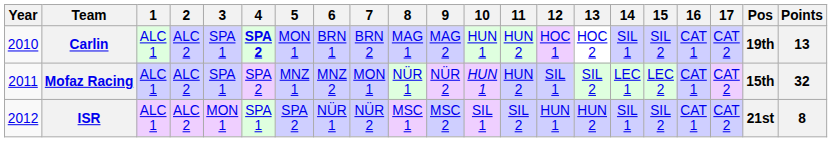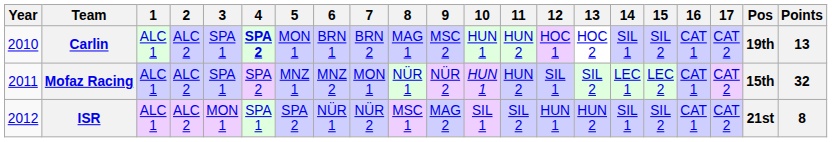 <table class="wikitable" style="text-align:center; font-size:85%">
 <tr>
 <th>Year</th>
 <th>Team</th>
 <th>1</th>
 <th>2</th>
 <th>3</th>
 <th>4</th>
 <th>5</th>
 <th>6</th>
 <th>7</th>
 <th>8</th>
 <th>9</th>
 <th>10</th>
 <th>11</th>
 <th>12</th>
 <th>13</th>
 <th>14</th>
 <th>15</th>
 <th>16</th>
 <th>17</th>
 <th>Pos</th>
 <th>Points</th>
 </tr>
 <tr>
 <td><a href='#'>2010</a></td>
 <th><a href='#'>Carlin</a></th>
 <td style="background:#DFFFDF;"><a href='#'>ALC<br>1</a><br></td>
 <td style="background:#CFCFFF;"><a href='#'>ALC<br>2</a><br></td>
 <td style="background:#CFCFFF;"><a href='#'>SPA<br>1</a><br></td>
 <td style="background:#DFFFDF;"><strong><a href='#'>SPA<br>2</a></strong><br></td>
 <td style="background:#CFCFFF;"><a href='#'>MON<br>1</a><br></td>
 <td style="background:#CFCFFF;"><a href='#'>BRN<br>1</a><br></td>
 <td style="background:#CFCFFF;"><a href='#'>BRN<br>2</a><br></td>
 <td style="background:#CFCFFF;"><a href='#'>MAG<br>1</a><br></td>
-<td style="background:#CFCFFF;"><a href='#'>MAG<br>2</a><br></td>
+<td style="background:#CFCFFF;"><a href='#'>MSC<br>2</a><br></td>
 <td style="background:#DFFFDF;"><a href='#'>HUN<br>1</a><br></td>
 <td style="background:#DFFFDF;"><a href='#'>HUN<br>2</a><br></td>
 <td style="background:#EFCFFF;"><a href='#'>HOC<br>1</a><br></td>
 <td style="background:#FFFFFF;"><a href='#'>HOC<br>2</a><br></td>
 <td style="background:#CFCFFF;"><a href='#'>SIL<br>1</a><br></td>
 <td style="background:#CFCFFF;"><a href='#'>SIL<br>2</a><br></td>
 <td style="background:#CFCFFF;"><a href='#'>CAT<br>1</a><br></td>
 <td style="background:#CFCFFF;"><a href='#'>CAT<br>2</a><br></td>
 <th>19th</th>
 <th>13</th>
 </tr>
 <tr>
 <td><a href='#'>2011</a></td>
 <th nowrap><a href='#'>Mofaz Racing</a></th>
 <td style="background:#CFCFFF;"><a href='#'>ALC<br>1</a><br></td>
 <td style="background:#CFCFFF;"><a href='#'>ALC<br>2</a><br></td>
 <td style="background:#CFCFFF;"><a href='#'>SPA<br>1</a><br></td>
 <td style="background:#EFCFFF;"><a href='#'>SPA<br>2</a><br></td>
 <td style="background:#CFCFFF;"><a href='#'>MNZ<br>1</a><br></td>
 <td style="background:#CFCFFF;"><a href='#'>MNZ<br>2</a><br></td>
 <td style="background:#CFCFFF;"><a href='#'>MON<br>1</a><br></td>
 <td style="background:#DFFFDF;"><a href='#'>NÜR<br>1</a><br></td>
 <td style="background:#EFCFFF;"><a href='#'>NÜR<br>2</a><br></td>
 <td style="background:#EFCFFF;"><em><a href='#'>HUN<br>1</a></em><br></td>
 <td style="background:#CFCFFF;"><a href='#'>HUN<br>2</a><br></td>
 <td style="background:#CFCFFF;"><a href='#'>SIL<br>1</a><br></td>
 <td style="background:#DFFFDF;"><a href='#'>SIL<br>2</a><br></td>
 <td style="background:#DFFFDF;"><a href='#'>LEC<br>1</a><br></td>
 <td style="background:#DFFFDF;"><a href='#'>LEC<br>2</a><br></td>
 <td style="background:#CFCFFF;"><a href='#'>CAT<br>1</a><br></td>
 <td style="background:#EFCFFF;"><a href='#'>CAT<br>2</a><br></td>
 <th>15th</th>
 <th>32</th>
 </tr>
 <tr>
 <td><a href='#'>2012</a></td>
 <th><a href='#'>ISR</a></th>
 <td style="background:#EFCFFF;"><a href='#'>ALC<br>1</a><br></td>
 <td style="background:#EFCFFF;"><a href='#'>ALC<br>2</a><br></td>
 <td style="background:#EFCFFF;"><a href='#'>MON<br>1</a><br></td>
 <td style="background:#DFFFDF;"><a href='#'>SPA<br>1</a><br></td>
 <td style="background:#CFCFFF;"><a href='#'>SPA<br>2</a><br></td>
 <td style="background:#CFCFFF;"><a href='#'>NÜR<br>1</a><br></td>
 <td style="background:#CFCFFF;"><a href='#'>NÜR<br>2</a><br></td>
 <td style="background:#EFCFFF;"><a href='#'>MSC<br>1</a><br></td>
-<td style="background:#CFCFFF;"><a href='#'>MSC<br>2</a><br></td>
+<td style="background:#CFCFFF;"><a href='#'>MAG<br>2</a><br></td>
 <td style="background:#EFCFFF;"><a href='#'>SIL<br>1</a><br></td>
 <td style="background:#CFCFFF;"><a href='#'>SIL<br>2</a><br></td>
 <td style="background:#CFCFFF;"><a href='#'>HUN<br>1</a><br></td>
 <td style="background:#CFCFFF;"><a href='#'>HUN<br>2</a><br></td>
 <td style="background:#CFCFFF;"><a href='#'>SIL<br>1</a><br></td>
 <td style="background:#CFCFFF;"><a href='#'>SIL<br>2</a><br></td>
 <td style="background:#CFCFFF;"><a href='#'>CAT<br>1</a><br></td>
 <td style="background:#CFCFFF;"><a href='#'>CAT<br>2</a><br></td>
 <th>21st</th>
 <th>8</th>
 </tr>
 </table>
